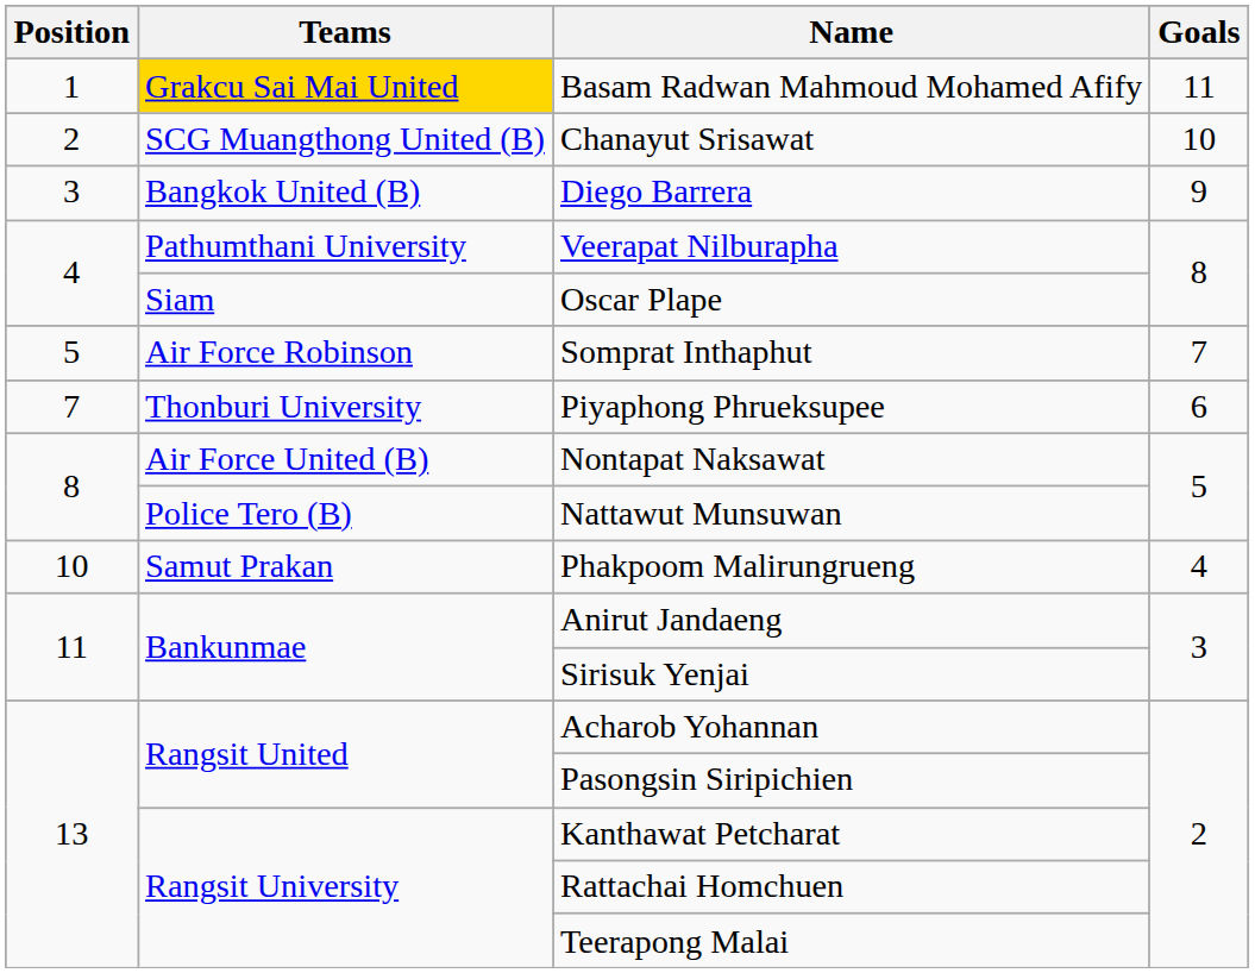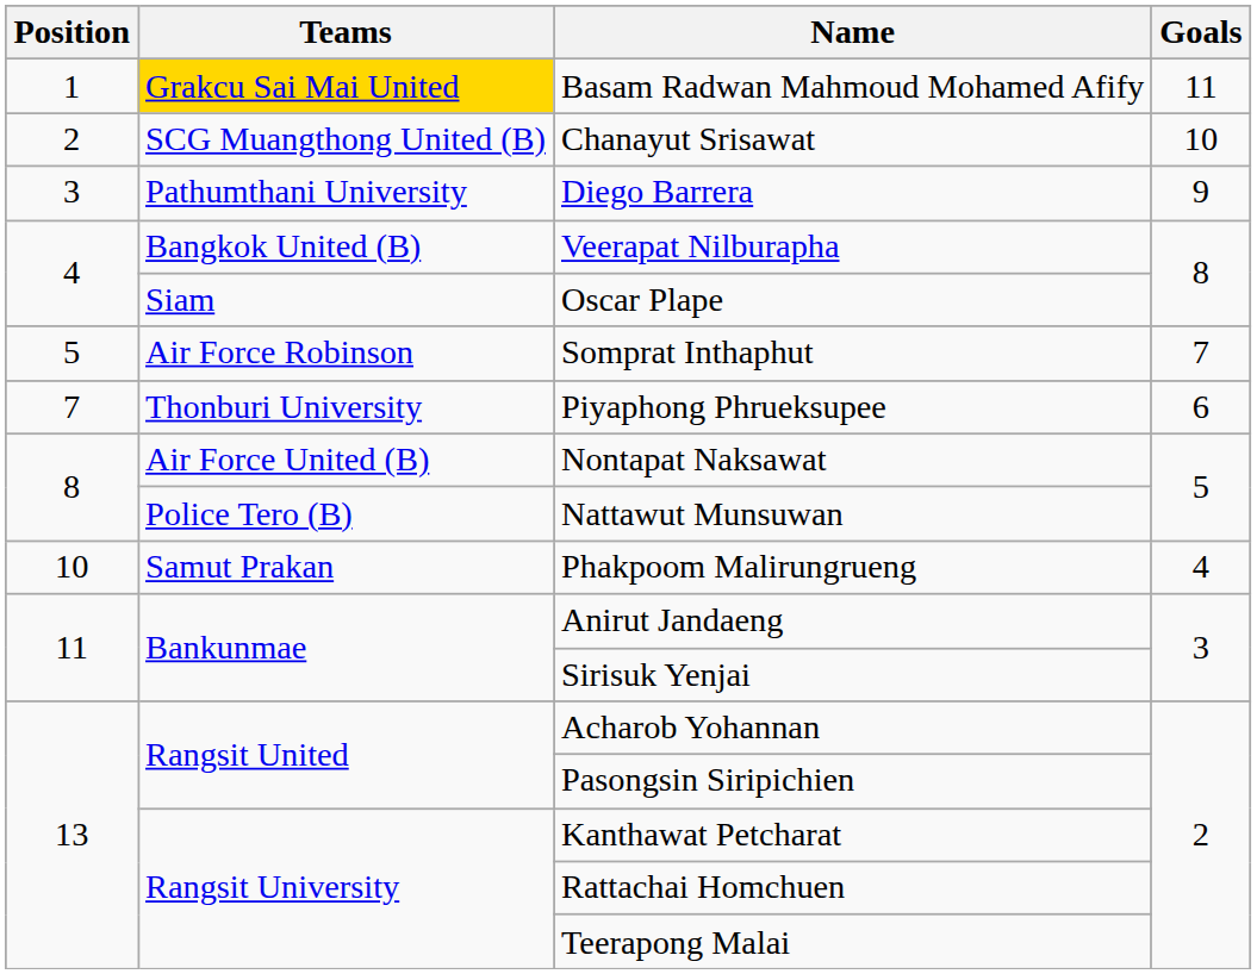 <table class="wikitable">
 <tr>
 <th>Position</th>
 <th>Teams</th>
 <th>Name</th>
 <th>Goals</th>
 </tr>
 <tr>
 <td align=center rowspan="1">1</td>
 <td style="background: gold;"><a href='#'>Grakcu Sai Mai United</a></td>
 <td> Basam Radwan Mahmoud Mohamed Afify</td>
 <td align=center>11</td>
 </tr>
 <tr>
 <td align=center rowspan="1">2</td>
 <td><a href='#'>SCG Muangthong United (B)</a></td>
 <td> Chanayut Srisawat</td>
 <td align=center>10</td>
 </tr>
 <tr>
 <td align=center rowspan="1">3</td>
-<td><a href='#'>Bangkok United (B)</a></td>
+<td><a href='#'>Pathumthani University</a></td>
 <td> <a href='#'>Diego Barrera</a></td>
 <td align=center>9</td>
 </tr>
 <tr>
 <td align=center rowspan="2">4</td>
-<td><a href='#'>Pathumthani University</a></td>
+<td><a href='#'>Bangkok United (B)</a></td>
 <td> <a href='#'>Veerapat Nilburapha</a></td>
 <td align=center rowspan="2">8</td>
 </tr>
 <tr>
 <td><a href='#'>Siam</a></td>
 <td> Oscar Plape</td>
 </tr>
 <tr>
 <td align=center rowspan="1">5</td>
 <td><a href='#'>Air Force Robinson</a></td>
 <td> Somprat Inthaphut</td>
 <td align=center>7</td>
 </tr>
 <tr>
 <td align=center rowspan="1">7</td>
 <td><a href='#'>Thonburi University</a></td>
 <td> Piyaphong Phrueksupee</td>
 <td align=center>6</td>
 </tr>
 <tr>
 <td align=center rowspan="2">8</td>
 <td><a href='#'>Air Force United (B)</a></td>
 <td> Nontapat Naksawat</td>
 <td align=center rowspan="2">5</td>
 </tr>
 <tr>
 <td><a href='#'>Police Tero (B)</a></td>
 <td> Nattawut Munsuwan</td>
 </tr>
 <tr>
 <td align=center rowspan="1">10</td>
 <td><a href='#'>Samut Prakan</a></td>
 <td> Phakpoom Malirungrueng</td>
 <td align=center>4</td>
 </tr>
 <tr>
 <td align=center rowspan="2">11</td>
 <td rowspan="2"><a href='#'>Bankunmae</a></td>
 <td> Anirut Jandaeng</td>
 <td align=center rowspan="2">3</td>
 </tr>
 <tr>
 <td> Sirisuk Yenjai</td>
 </tr>
 <tr>
 <td align=center rowspan="5">13</td>
 <td rowspan="2"><a href='#'>Rangsit United</a></td>
 <td> Acharob Yohannan</td>
 <td align=center rowspan="5">2</td>
 </tr>
 <tr>
 <td> Pasongsin Siripichien</td>
 </tr>
 <tr>
 <td rowspan="3"><a href='#'>Rangsit University</a></td>
 <td> Kanthawat Petcharat</td>
 </tr>
 <tr>
 <td> Rattachai Homchuen</td>
 </tr>
 <tr>
 <td> Teerapong Malai</td>
 </tr>
 </table>
